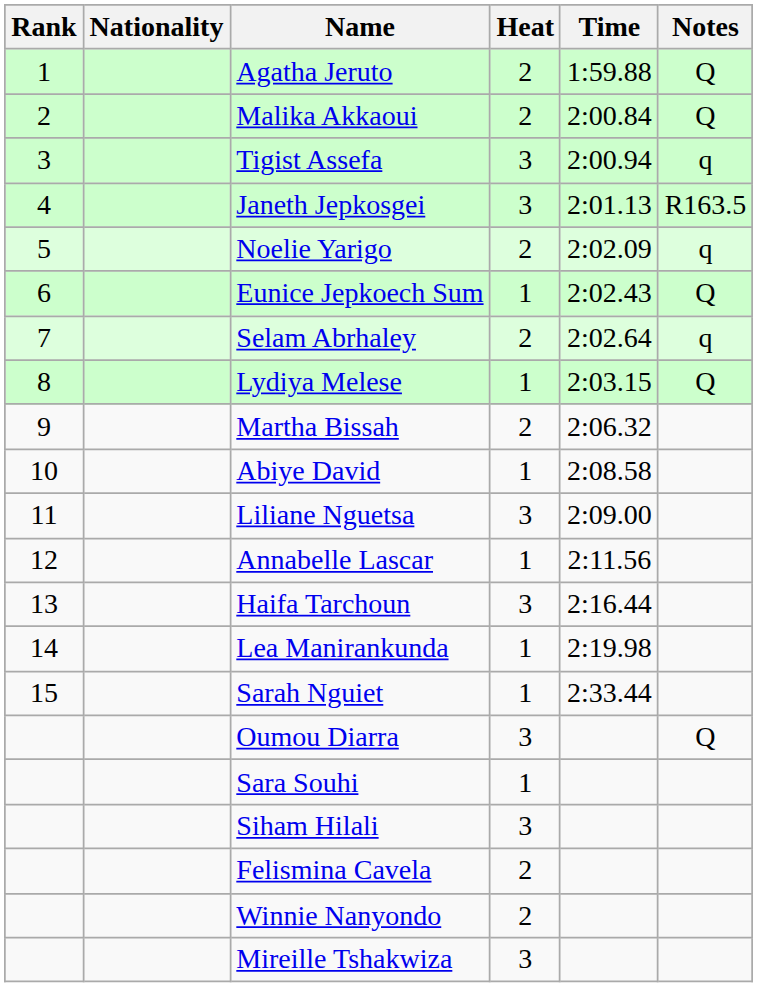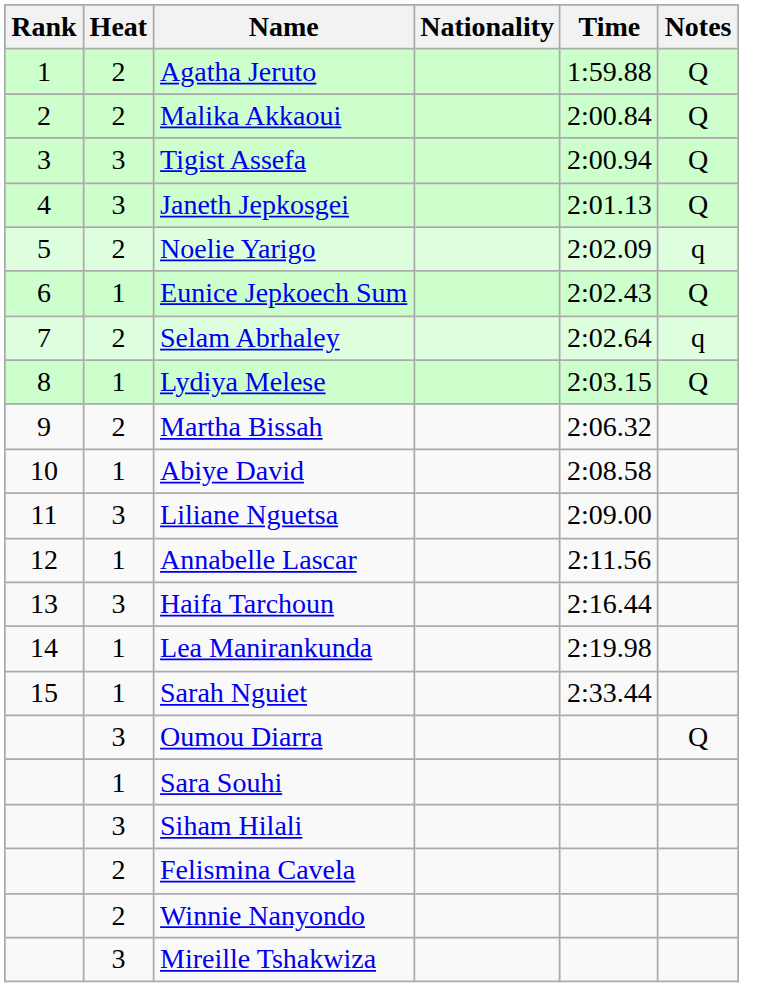 <table class="wikitable sortable" style="text-align:center">
 <tr>
 <th>Rank</th>
+<th>Heat</th>
+<th>Name</th>
 <th>Nationality</th>
-<th>Name</th>
-<th>Heat</th>
 <th>Time</th>
 <th>Notes</th>
 </tr>
 <tr bgcolor=ccffcc>
 <td>1</td>
+<td>2</td>
+<td align=left><a href='#'>Agatha Jeruto</a></td>
 <td align=left></td>
-<td align=left><a href='#'>Agatha Jeruto</a></td>
-<td>2</td>
 <td>1:59.88</td>
 <td>Q</td>
 </tr>
 <tr bgcolor=ccffcc>
 <td>2</td>
+<td>2</td>
+<td align=left><a href='#'>Malika Akkaoui</a></td>
 <td align=left></td>
-<td align=left><a href='#'>Malika Akkaoui</a></td>
-<td>2</td>
 <td>2:00.84</td>
 <td>Q</td>
 </tr>
 <tr bgcolor=ccffcc>
 <td>3</td>
+<td>3</td>
+<td align=left><a href='#'>Tigist Assefa</a></td>
 <td align=left></td>
-<td align=left><a href='#'>Tigist Assefa</a></td>
-<td>3</td>
 <td>2:00.94</td>
-<td>q</td>
+<td>Q</td>
 </tr>
 <tr bgcolor=ccffcc>
 <td>4</td>
+<td>3</td>
+<td align=left><a href='#'>Janeth Jepkosgei</a></td>
 <td align=left></td>
-<td align=left><a href='#'>Janeth Jepkosgei</a></td>
-<td>3</td>
 <td>2:01.13</td>
-<td>R163.5</td>
+<td>Q</td>
 </tr>
 <tr bgcolor=ddffdd>
 <td>5</td>
+<td>2</td>
+<td align=left><a href='#'>Noelie Yarigo</a></td>
 <td align=left></td>
-<td align=left><a href='#'>Noelie Yarigo</a></td>
-<td>2</td>
 <td>2:02.09</td>
 <td>q</td>
 </tr>
 <tr bgcolor=ccffcc>
 <td>6</td>
+<td>1</td>
+<td align=left><a href='#'>Eunice Jepkoech Sum</a></td>
 <td align=left></td>
-<td align=left><a href='#'>Eunice Jepkoech Sum</a></td>
-<td>1</td>
 <td>2:02.43</td>
 <td>Q</td>
 </tr>
 <tr bgcolor=ddffdd>
 <td>7</td>
+<td>2</td>
+<td align=left><a href='#'>Selam Abrhaley</a></td>
 <td align=left></td>
-<td align=left><a href='#'>Selam Abrhaley</a></td>
-<td>2</td>
 <td>2:02.64</td>
 <td>q</td>
 </tr>
 <tr bgcolor=ccffcc>
 <td>8</td>
+<td>1</td>
+<td align=left><a href='#'>Lydiya Melese</a></td>
 <td align=left></td>
-<td align=left><a href='#'>Lydiya Melese</a></td>
-<td>1</td>
 <td>2:03.15</td>
 <td>Q</td>
 </tr>
 <tr>
 <td>9</td>
+<td>2</td>
+<td align=left><a href='#'>Martha Bissah</a></td>
 <td align=left></td>
-<td align=left><a href='#'>Martha Bissah</a></td>
-<td>2</td>
 <td>2:06.32</td>
 <td></td>
 </tr>
 <tr>
 <td>10</td>
+<td>1</td>
+<td align=left><a href='#'>Abiye David</a></td>
 <td align=left></td>
-<td align=left><a href='#'>Abiye David</a></td>
-<td>1</td>
 <td>2:08.58</td>
 <td></td>
 </tr>
 <tr>
 <td>11</td>
+<td>3</td>
+<td align=left><a href='#'>Liliane Nguetsa</a></td>
 <td align=left></td>
-<td align=left><a href='#'>Liliane Nguetsa</a></td>
-<td>3</td>
 <td>2:09.00</td>
 <td></td>
 </tr>
 <tr>
 <td>12</td>
+<td>1</td>
+<td align=left><a href='#'>Annabelle Lascar</a></td>
 <td align=left></td>
-<td align=left><a href='#'>Annabelle Lascar</a></td>
-<td>1</td>
 <td>2:11.56</td>
 <td></td>
 </tr>
 <tr>
 <td>13</td>
+<td>3</td>
+<td align=left><a href='#'>Haifa Tarchoun</a></td>
 <td align=left></td>
-<td align=left><a href='#'>Haifa Tarchoun</a></td>
-<td>3</td>
 <td>2:16.44</td>
 <td></td>
 </tr>
 <tr>
 <td>14</td>
+<td>1</td>
+<td align=left><a href='#'>Lea Manirankunda</a></td>
 <td align=left></td>
-<td align=left><a href='#'>Lea Manirankunda</a></td>
-<td>1</td>
 <td>2:19.98</td>
 <td></td>
 </tr>
 <tr>
 <td>15</td>
+<td>1</td>
+<td align=left><a href='#'>Sarah Nguiet</a></td>
 <td align=left></td>
-<td align=left><a href='#'>Sarah Nguiet</a></td>
-<td>1</td>
 <td>2:33.44</td>
 <td></td>
 </tr>
 <tr>
 <td></td>
+<td>3</td>
+<td align=left><a href='#'>Oumou Diarra</a></td>
 <td align=left></td>
-<td align=left><a href='#'>Oumou Diarra</a></td>
-<td>3</td>
 <td></td>
 <td>Q</td>
 </tr>
 <tr>
 <td></td>
+<td>1</td>
+<td align=left><a href='#'>Sara Souhi</a></td>
 <td align=left></td>
-<td align=left><a href='#'>Sara Souhi</a></td>
-<td>1</td>
 <td></td>
 <td></td>
 </tr>
 <tr>
 <td></td>
+<td>3</td>
+<td align=left><a href='#'>Siham Hilali</a></td>
 <td align=left></td>
-<td align=left><a href='#'>Siham Hilali</a></td>
-<td>3</td>
 <td></td>
 <td></td>
 </tr>
 <tr>
 <td></td>
+<td>2</td>
+<td align=left><a href='#'>Felismina Cavela</a></td>
 <td align=left></td>
-<td align=left><a href='#'>Felismina Cavela</a></td>
-<td>2</td>
 <td></td>
 <td></td>
 </tr>
 <tr>
 <td></td>
+<td>2</td>
+<td align=left><a href='#'>Winnie Nanyondo</a></td>
 <td align=left></td>
-<td align=left><a href='#'>Winnie Nanyondo</a></td>
-<td>2</td>
 <td></td>
 <td></td>
 </tr>
 <tr>
 <td></td>
+<td>3</td>
+<td align=left><a href='#'>Mireille Tshakwiza</a></td>
 <td align=left></td>
-<td align=left><a href='#'>Mireille Tshakwiza</a></td>
-<td>3</td>
 <td></td>
 <td></td>
 </tr>
 </table>
